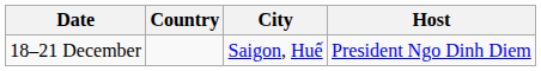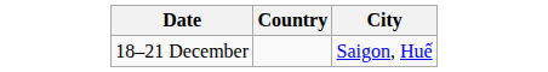 <table class="wikitable sortable" border="1" style="margin: 1em auto 1em auto">
 <tr>
 <th>Date</th>
 <th>Country</th>
 <th>City</th>
-<th>Host</th>
 </tr>
 <tr>
 <td>18–21 December</td>
 <td></td>
 <td><a href='#'>Saigon</a>, <a href='#'>Huế</a></td>
-<td><a href='#'>President Ngo Dinh Diem</a></td>
 </tr>
 </table>
